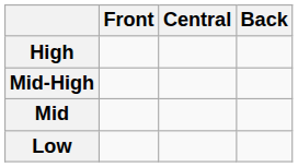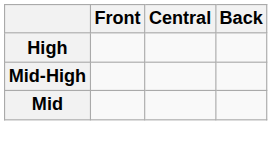 <table class="wikitable" style=text-align:center>
 <tr>
 <th></th>
 <th>Front</th>
 <th>Central</th>
 <th>Back</th>
 </tr>
 <tr>
 <th>High</th>
 <td></td>
 <td></td>
 <td></td>
 </tr>
 <tr>
 <th>Mid-High</th>
 <td></td>
 <td></td>
 <td></td>
 </tr>
 <tr>
 <th>Mid</th>
 <td></td>
 <td></td>
 <td></td>
 </tr>
-<tr>
-<th>Low</th>
-<td></td>
-<td></td>
-<td></td>
-</tr>
 </table>
